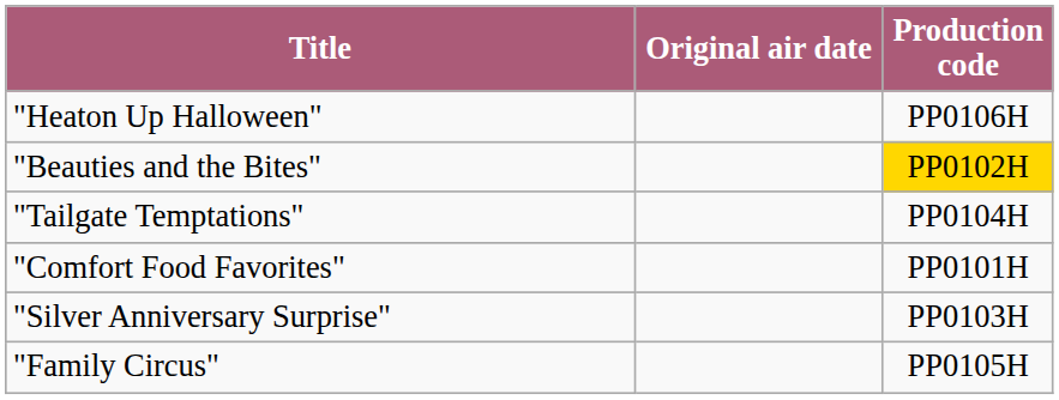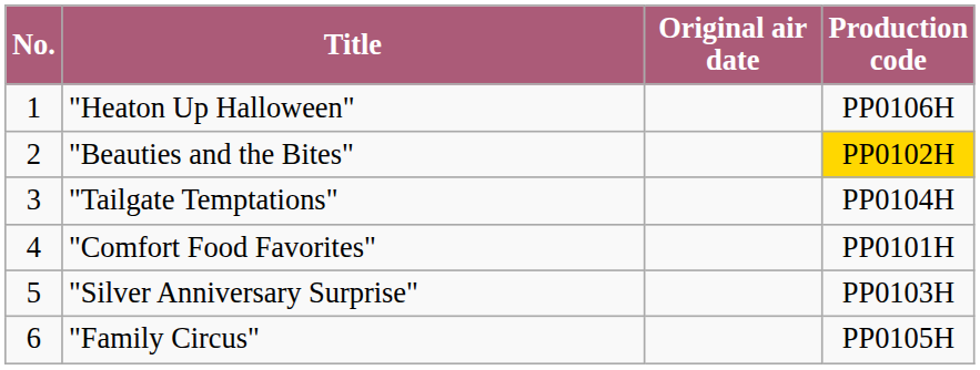 <table class="wikitable plainrowheaders" style="width:60%;">
 <tr>
+<th style="background-color: #ab5b78; color: #FFFFFF;" width=5%>No.</th>
 <th style="background-color: #ab5b78; color: #FFFFFF;" width=60%>Title</th>
 <th style="background-color: #ab5b78; color: #FFFFFF;">Original air date</th>
 <th style="background-color: #ab5b78; color: #FFFFFF;">Production<br>code</th>
 </tr>
 <tr>
+<td align=center>1</td>
 <td>"Heaton Up Halloween"</td>
 <td align=center></td>
 <td align=center>PP0106H</td>
 </tr>
 <tr>
+<td align=center>2</td>
 <td>"Beauties and the Bites"</td>
 <td align=center></td>
 <td align=center style="background: gold;">PP0102H</td>
 </tr>
 <tr>
+<td align=center>3</td>
 <td>"Tailgate Temptations"</td>
 <td align=center></td>
 <td align=center>PP0104H</td>
 </tr>
 <tr>
+<td align=center>4</td>
 <td>"Comfort Food Favorites"</td>
 <td align=center></td>
 <td align=center>PP0101H</td>
 </tr>
 <tr>
+<td align=center>5</td>
 <td>"Silver Anniversary Surprise"</td>
 <td align=center></td>
 <td align=center>PP0103H</td>
 </tr>
 <tr>
+<td align=center>6</td>
 <td>"Family Circus"</td>
 <td align=center></td>
 <td align=center>PP0105H</td>
 </tr>
 </table>
